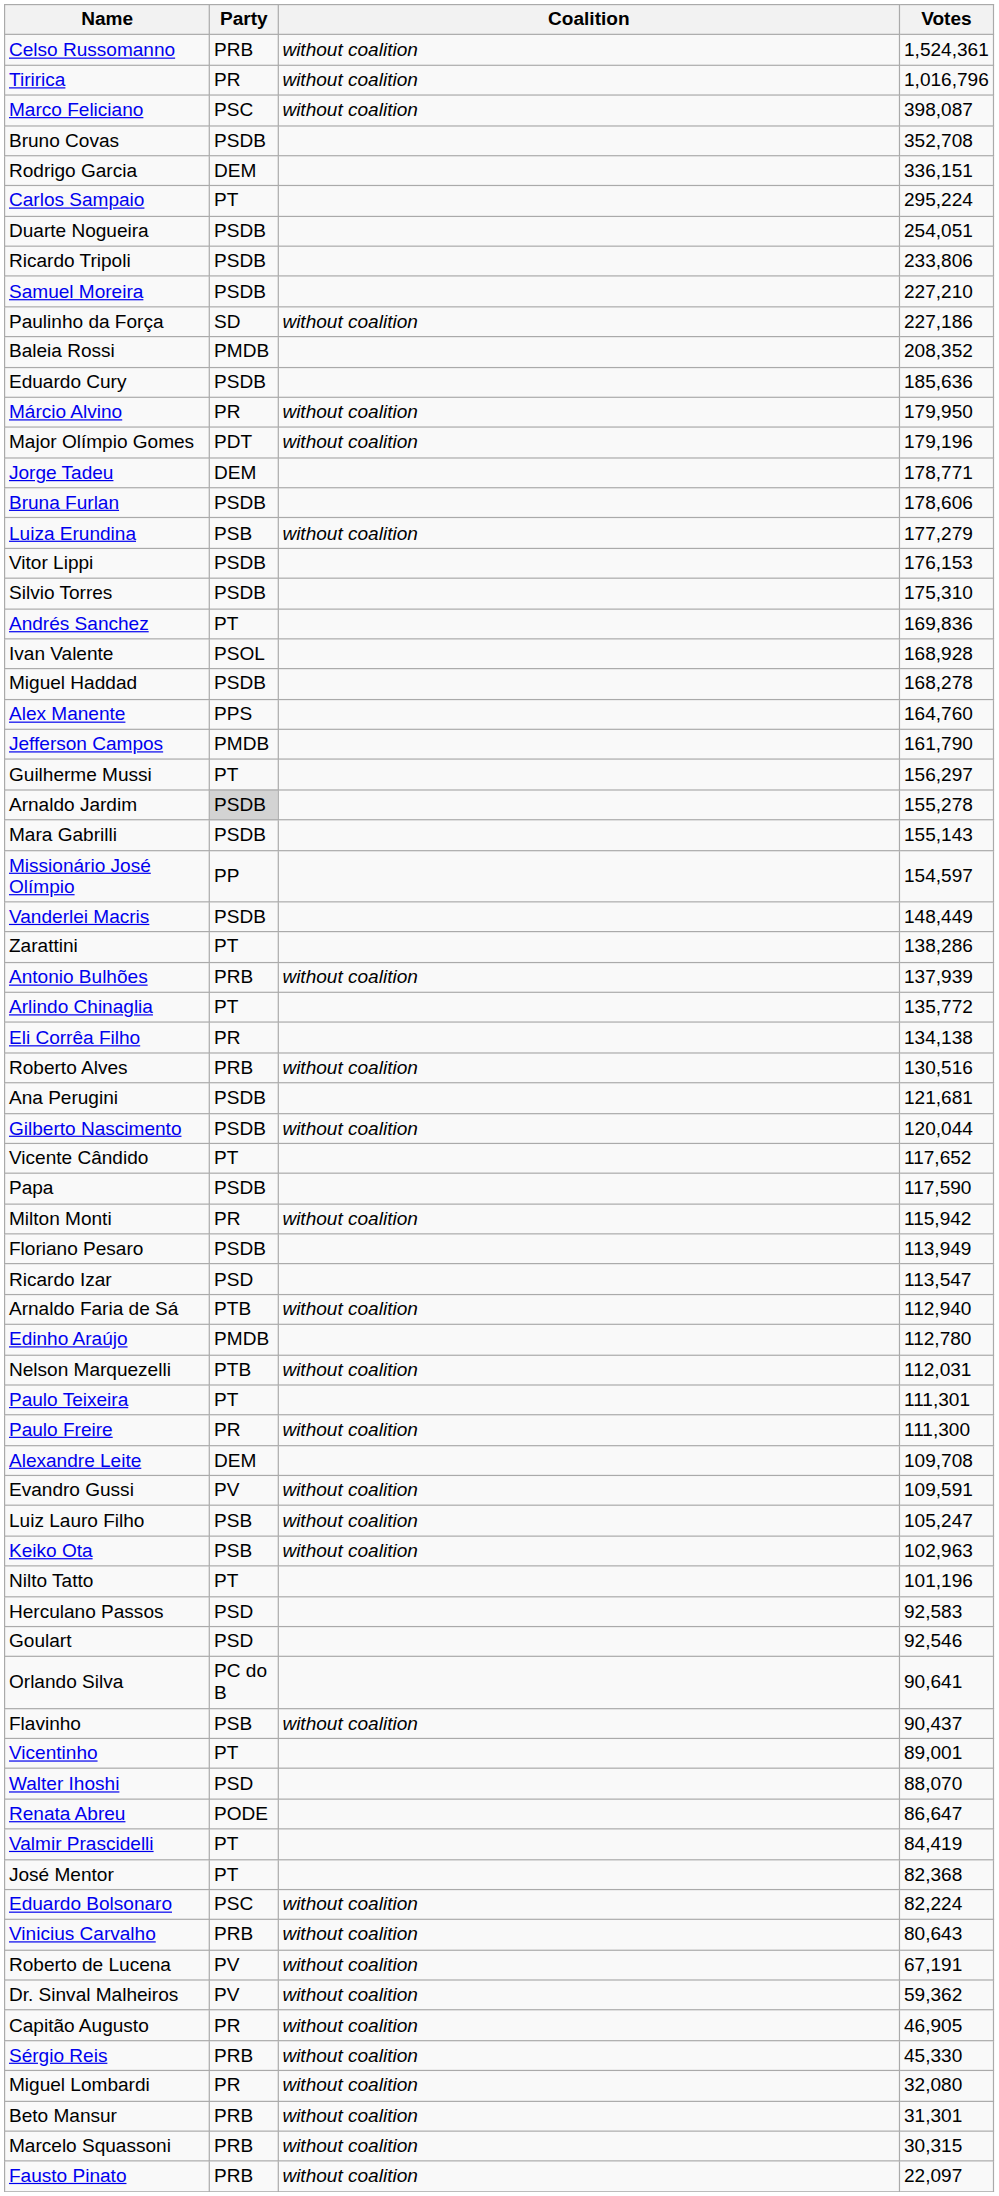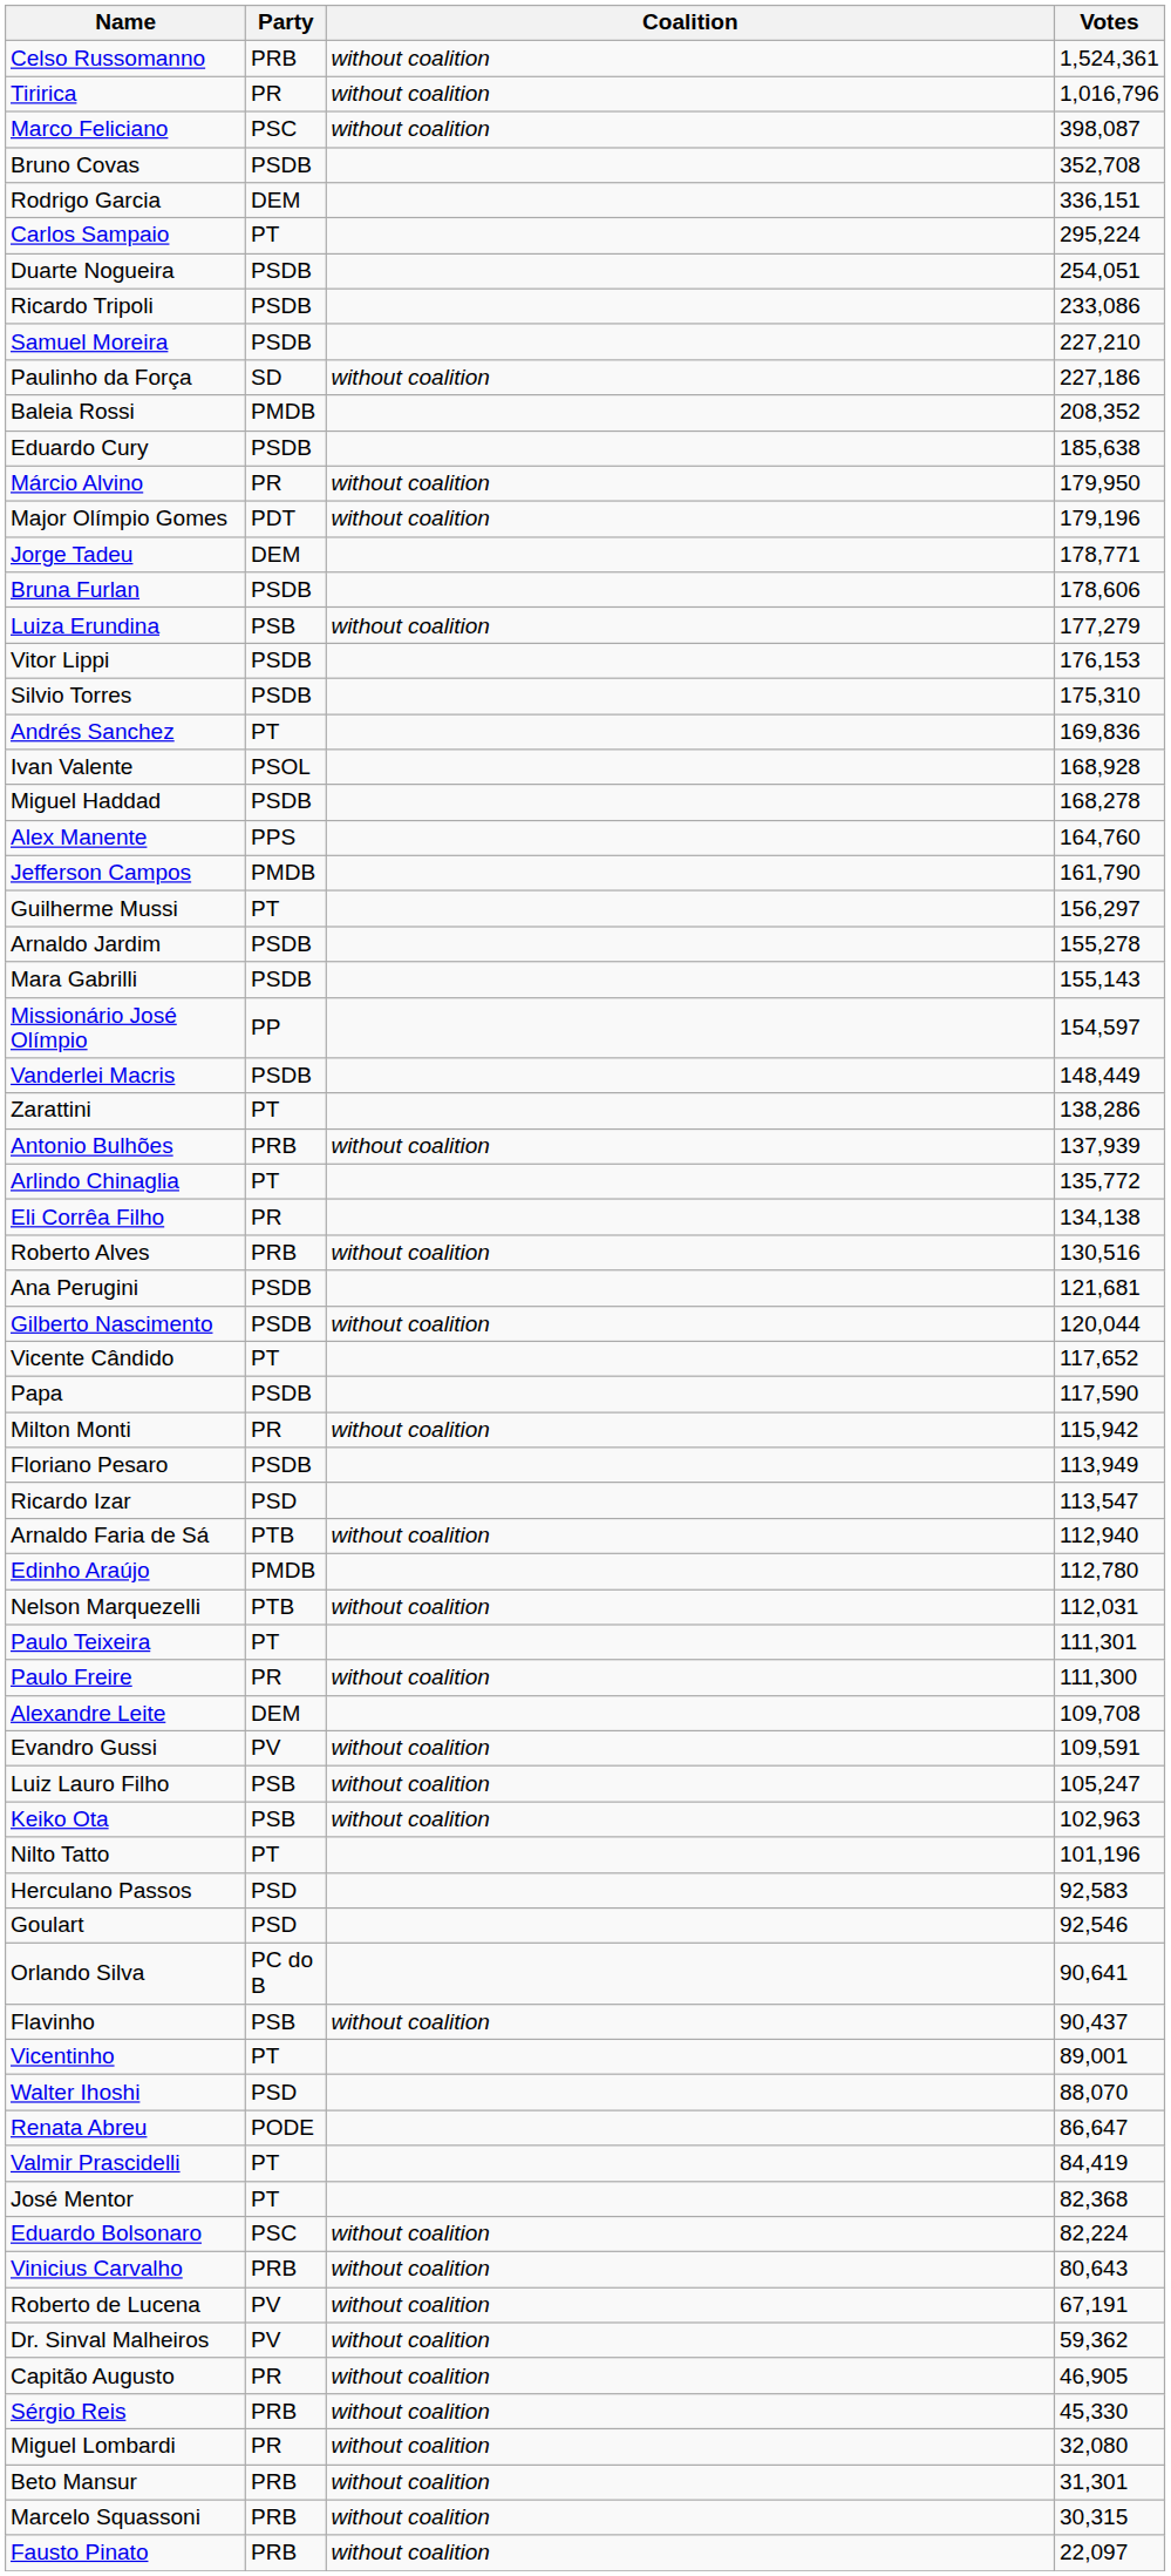 <table class="wikitable sortable">
 <tr>
 <th style="width:165px;">Name</th>
 <th style="width:50px;">Party</th>
 <th style="width:515px;">Coalition</th>
 <th style="width:70px;">Votes</th>
 </tr>
 <tr>
 <td><a href='#'>Celso Russomanno</a></td>
 <td>PRB</td>
 <td><em>without coalition</em></td>
 <td>1,524,361</td>
 </tr>
 <tr>
 <td><a href='#'>Tiririca</a></td>
 <td>PR</td>
 <td><em>without coalition</em></td>
 <td>1,016,796</td>
 </tr>
 <tr>
 <td><a href='#'>Marco Feliciano</a></td>
 <td>PSC</td>
 <td><em>without coalition</em></td>
 <td>398,087</td>
 </tr>
 <tr>
 <td>Bruno Covas</td>
 <td>PSDB</td>
 <td></td>
 <td>352,708</td>
 </tr>
 <tr>
 <td>Rodrigo Garcia</td>
 <td>DEM</td>
 <td></td>
 <td>336,151</td>
 </tr>
 <tr>
 <td><a href='#'>Carlos Sampaio</a></td>
 <td>PT</td>
 <td></td>
 <td>295,224</td>
 </tr>
 <tr>
 <td>Duarte Nogueira</td>
 <td>PSDB</td>
 <td></td>
 <td>254,051</td>
 </tr>
 <tr>
 <td>Ricardo Tripoli</td>
 <td>PSDB</td>
 <td></td>
-<td>233,806</td>
+<td>233,086</td>
 </tr>
 <tr>
 <td><a href='#'>Samuel Moreira</a></td>
 <td>PSDB</td>
 <td></td>
 <td>227,210</td>
 </tr>
 <tr>
 <td>Paulinho da Força</td>
 <td>SD</td>
 <td><em>without coalition</em></td>
 <td>227,186</td>
 </tr>
 <tr>
 <td>Baleia Rossi</td>
 <td>PMDB</td>
 <td></td>
 <td>208,352</td>
 </tr>
 <tr>
 <td>Eduardo Cury</td>
 <td>PSDB</td>
 <td></td>
-<td>185,636</td>
+<td>185,638</td>
 </tr>
 <tr>
 <td><a href='#'>Márcio Alvino</a></td>
 <td>PR</td>
 <td><em>without coalition</em></td>
 <td>179,950</td>
 </tr>
 <tr>
 <td>Major Olímpio Gomes</td>
 <td>PDT</td>
 <td><em>without coalition</em></td>
 <td>179,196</td>
 </tr>
 <tr>
 <td><a href='#'>Jorge Tadeu</a></td>
 <td>DEM</td>
 <td></td>
 <td>178,771</td>
 </tr>
 <tr>
 <td><a href='#'>Bruna Furlan</a></td>
 <td>PSDB</td>
 <td></td>
 <td>178,606</td>
 </tr>
 <tr>
 <td><a href='#'>Luiza Erundina</a></td>
 <td>PSB</td>
 <td><em>without coalition</em></td>
 <td>177,279</td>
 </tr>
 <tr>
 <td>Vitor Lippi</td>
 <td>PSDB</td>
 <td></td>
 <td>176,153</td>
 </tr>
 <tr>
 <td>Silvio Torres</td>
 <td>PSDB</td>
 <td></td>
 <td>175,310</td>
 </tr>
 <tr>
 <td><a href='#'>Andrés Sanchez</a></td>
 <td>PT</td>
 <td></td>
 <td>169,836</td>
 </tr>
 <tr>
 <td>Ivan Valente</td>
 <td>PSOL</td>
 <td></td>
 <td>168,928</td>
 </tr>
 <tr>
 <td>Miguel Haddad</td>
 <td>PSDB</td>
 <td></td>
 <td>168,278</td>
 </tr>
 <tr>
 <td><a href='#'>Alex Manente</a></td>
 <td>PPS</td>
 <td></td>
 <td>164,760</td>
 </tr>
 <tr>
 <td><a href='#'>Jefferson Campos</a></td>
 <td>PMDB</td>
 <td></td>
 <td>161,790</td>
 </tr>
 <tr>
 <td>Guilherme Mussi</td>
 <td>PT</td>
 <td></td>
 <td>156,297</td>
 </tr>
 <tr>
 <td>Arnaldo Jardim</td>
-<td style="background: lightgrey;">PSDB</td>
+<td>PSDB</td>
 <td></td>
 <td>155,278</td>
 </tr>
 <tr>
 <td>Mara Gabrilli</td>
 <td>PSDB</td>
 <td></td>
 <td>155,143</td>
 </tr>
 <tr>
 <td><a href='#'>Missionário José Olímpio</a></td>
 <td>PP</td>
 <td></td>
 <td>154,597</td>
 </tr>
 <tr>
 <td><a href='#'>Vanderlei Macris</a></td>
 <td>PSDB</td>
 <td></td>
 <td>148,449</td>
 </tr>
 <tr>
 <td>Zarattini</td>
 <td>PT</td>
 <td></td>
 <td>138,286</td>
 </tr>
 <tr>
 <td><a href='#'>Antonio Bulhões</a></td>
 <td>PRB</td>
 <td><em>without coalition</em></td>
 <td>137,939</td>
 </tr>
 <tr>
 <td><a href='#'>Arlindo Chinaglia</a></td>
 <td>PT</td>
 <td></td>
 <td>135,772</td>
 </tr>
 <tr>
 <td><a href='#'>Eli Corrêa Filho</a></td>
 <td>PR</td>
 <td></td>
 <td>134,138</td>
 </tr>
 <tr>
 <td>Roberto Alves</td>
 <td>PRB</td>
 <td><em>without coalition</em></td>
 <td>130,516</td>
 </tr>
 <tr>
 <td>Ana Perugini</td>
 <td>PSDB</td>
 <td></td>
 <td>121,681</td>
 </tr>
 <tr>
 <td><a href='#'>Gilberto Nascimento</a></td>
 <td>PSDB</td>
 <td><em>without coalition</em></td>
 <td>120,044</td>
 </tr>
 <tr>
 <td>Vicente Cândido</td>
 <td>PT</td>
 <td></td>
 <td>117,652</td>
 </tr>
 <tr>
 <td>Papa</td>
 <td>PSDB</td>
 <td></td>
 <td>117,590</td>
 </tr>
 <tr>
 <td>Milton Monti</td>
 <td>PR</td>
 <td><em>without coalition</em></td>
 <td>115,942</td>
 </tr>
 <tr>
 <td>Floriano Pesaro</td>
 <td>PSDB</td>
 <td></td>
 <td>113,949</td>
 </tr>
 <tr>
 <td>Ricardo Izar</td>
 <td>PSD</td>
 <td></td>
 <td>113,547</td>
 </tr>
 <tr>
 <td>Arnaldo Faria de Sá</td>
 <td>PTB</td>
 <td><em>without coalition</em></td>
 <td>112,940</td>
 </tr>
 <tr>
 <td><a href='#'>Edinho Araújo</a></td>
 <td>PMDB</td>
 <td></td>
 <td>112,780</td>
 </tr>
 <tr>
 <td>Nelson Marquezelli</td>
 <td>PTB</td>
 <td><em>without coalition</em></td>
 <td>112,031</td>
 </tr>
 <tr>
 <td><a href='#'>Paulo Teixeira</a></td>
 <td>PT</td>
 <td></td>
 <td>111,301</td>
 </tr>
 <tr>
 <td><a href='#'>Paulo Freire</a></td>
 <td>PR</td>
 <td><em>without coalition</em></td>
 <td>111,300</td>
 </tr>
 <tr>
 <td><a href='#'>Alexandre Leite</a></td>
 <td>DEM</td>
 <td></td>
 <td>109,708</td>
 </tr>
 <tr>
 <td>Evandro Gussi</td>
 <td>PV</td>
 <td><em>without coalition</em></td>
 <td>109,591</td>
 </tr>
 <tr>
 <td>Luiz Lauro Filho</td>
 <td>PSB</td>
 <td><em>without coalition</em></td>
 <td>105,247</td>
 </tr>
 <tr>
 <td><a href='#'>Keiko Ota</a></td>
 <td>PSB</td>
 <td><em>without coalition</em></td>
 <td>102,963</td>
 </tr>
 <tr>
 <td>Nilto Tatto</td>
 <td>PT</td>
 <td></td>
 <td>101,196</td>
 </tr>
 <tr>
 <td>Herculano Passos</td>
 <td>PSD</td>
 <td></td>
 <td>92,583</td>
 </tr>
 <tr>
 <td>Goulart</td>
 <td>PSD</td>
 <td></td>
 <td>92,546</td>
 </tr>
 <tr>
 <td>Orlando Silva</td>
 <td>PC do B</td>
 <td></td>
 <td>90,641</td>
 </tr>
 <tr>
 <td>Flavinho</td>
 <td>PSB</td>
 <td><em>without coalition</em></td>
 <td>90,437</td>
 </tr>
 <tr>
 <td><a href='#'>Vicentinho</a></td>
 <td>PT</td>
 <td></td>
 <td>89,001</td>
 </tr>
 <tr>
 <td><a href='#'>Walter Ihoshi</a></td>
 <td>PSD</td>
 <td></td>
 <td>88,070</td>
 </tr>
 <tr>
 <td><a href='#'>Renata Abreu</a></td>
 <td>PODE</td>
 <td></td>
 <td>86,647</td>
 </tr>
 <tr>
 <td><a href='#'>Valmir Prascidelli</a></td>
 <td>PT</td>
 <td></td>
 <td>84,419</td>
 </tr>
 <tr>
 <td>José Mentor</td>
 <td>PT</td>
 <td></td>
 <td>82,368</td>
 </tr>
 <tr>
 <td><a href='#'>Eduardo Bolsonaro</a></td>
 <td>PSC</td>
 <td><em>without coalition</em></td>
 <td>82,224</td>
 </tr>
 <tr>
 <td><a href='#'>Vinicius Carvalho</a></td>
 <td>PRB</td>
 <td><em>without coalition</em></td>
 <td>80,643</td>
 </tr>
 <tr>
 <td>Roberto de Lucena</td>
 <td>PV</td>
 <td><em>without coalition</em></td>
 <td>67,191</td>
 </tr>
 <tr>
 <td>Dr. Sinval Malheiros</td>
 <td>PV</td>
 <td><em>without coalition</em></td>
 <td>59,362</td>
 </tr>
 <tr>
 <td>Capitão Augusto</td>
 <td>PR</td>
 <td><em>without coalition</em></td>
 <td>46,905</td>
 </tr>
 <tr>
 <td><a href='#'>Sérgio Reis</a></td>
 <td>PRB</td>
 <td><em>without coalition</em></td>
 <td>45,330</td>
 </tr>
 <tr>
 <td>Miguel Lombardi</td>
 <td>PR</td>
 <td><em>without coalition</em></td>
 <td>32,080</td>
 </tr>
 <tr>
 <td>Beto Mansur</td>
 <td>PRB</td>
 <td><em>without coalition</em></td>
 <td>31,301</td>
 </tr>
 <tr>
 <td>Marcelo Squassoni</td>
 <td>PRB</td>
 <td><em>without coalition</em></td>
 <td>30,315</td>
 </tr>
 <tr>
 <td><a href='#'>Fausto Pinato</a></td>
 <td>PRB</td>
 <td><em>without coalition</em></td>
 <td>22,097</td>
 </tr>
 </table>
